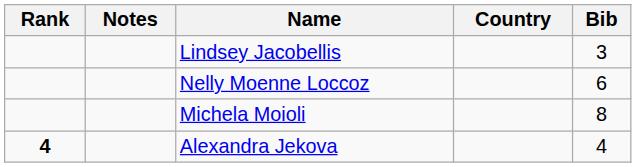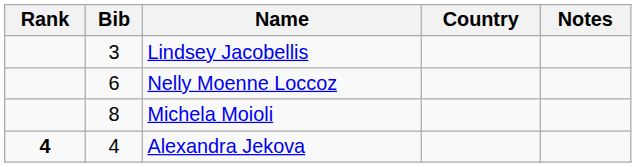 <table class="wikitable" style="text-align:center;" width=40%>
 <tr>
 <th>Rank</th>
-<th>Notes</th>
+<th>Bib</th>
 <th>Name</th>
 <th>Country</th>
-<th>Bib</th>
+<th>Notes</th>
 </tr>
 <tr>
 <td></td>
-<td></td>
+<td>3</td>
 <td align=left><a href='#'>Lindsey Jacobellis</a></td>
 <td align=left></td>
-<td>3</td>
+<td></td>
 </tr>
 <tr>
 <td></td>
-<td></td>
+<td>6</td>
 <td align=left><a href='#'>Nelly Moenne Loccoz</a></td>
 <td align=left></td>
-<td>6</td>
+<td></td>
 </tr>
 <tr>
 <td></td>
-<td></td>
+<td>8</td>
 <td align=left><a href='#'>Michela Moioli</a></td>
 <td align=left></td>
-<td>8</td>
+<td></td>
 </tr>
 <tr>
 <td><strong>4</strong></td>
-<td></td>
+<td>4</td>
 <td align=left><a href='#'>Alexandra Jekova</a></td>
 <td align=left></td>
-<td>4</td>
+<td></td>
 </tr>
 </table>
